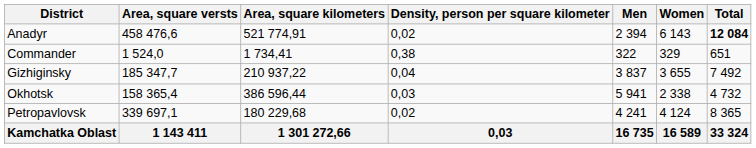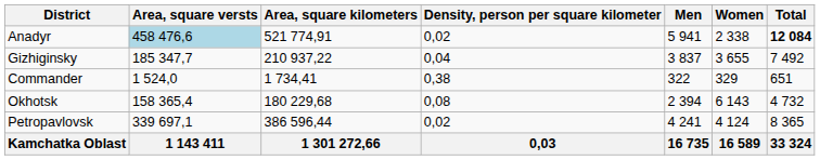 <table class="wikitable">
 <tr>
 <th>District</th>
 <th>Area, square versts</th>
 <th>Area, square kilometers</th>
 <th>Density, person per square kilometer</th>
 <th>Men</th>
 <th>Women</th>
 <th>Total</th>
 </tr>
 <tr>
 <td>Anadyr</td>
-<td>458 476,6</td>
+<td style="background: lightblue;">458 476,6</td>
 <td>521 774,91</td>
 <td>0,02</td>
-<td>2 394</td>
-<td>6 143</td>
+<td>5 941</td>
+<td>2 338</td>
 <td><strong>12 084</strong></td>
+</tr>
+<tr>
+<td>Gizhiginsky</td>
+<td>185 347,7</td>
+<td>210 937,22</td>
+<td>0,04</td>
+<td>3 837</td>
+<td>3 655</td>
+<td>7 492</td>
 </tr>
 <tr>
 <td>Commander</td>
 <td>1 524,0</td>
 <td>1 734,41</td>
 <td>0,38</td>
 <td>322</td>
 <td>329</td>
 <td>651</td>
 </tr>
 <tr>
-<td>Gizhiginsky</td>
-<td>185 347,7</td>
-<td>210 937,22</td>
-<td>0,04</td>
-<td>3 837</td>
-<td>3 655</td>
-<td>7 492</td>
-</tr>
-<tr>
 <td>Okhotsk</td>
 <td>158 365,4</td>
-<td>386 596,44</td>
-<td>0,03</td>
-<td>5 941</td>
-<td>2 338</td>
+<td>180 229,68</td>
+<td>0,08</td>
+<td>2 394</td>
+<td>6 143</td>
 <td>4 732</td>
 </tr>
 <tr>
 <td>Petropavlovsk</td>
 <td>339 697,1</td>
-<td>180 229,68</td>
+<td>386 596,44</td>
 <td>0,02</td>
 <td>4 241</td>
 <td>4 124</td>
 <td>8 365</td>
 </tr>
 <tr>
 <th>Kamchatka Oblast</th>
 <th>1 143 411</th>
 <th>1 301 272,66</th>
 <th>0,03</th>
 <th>16 735</th>
 <th>16 589</th>
 <th>33 324</th>
 </tr>
 </table>
